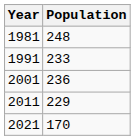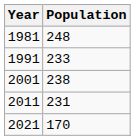 <table class="wikitable">
 <tr>
 <th>Year</th>
 <th>Population</th>
 </tr>
 <tr>
 <td>1981</td>
 <td>248</td>
 </tr>
 <tr>
 <td>1991</td>
 <td>233</td>
 </tr>
 <tr>
 <td>2001</td>
-<td>236</td>
+<td>238</td>
 </tr>
 <tr>
 <td>2011</td>
-<td>229</td>
+<td>231</td>
 </tr>
 <tr>
 <td>2021</td>
 <td>170</td>
 </tr>
 </table>
